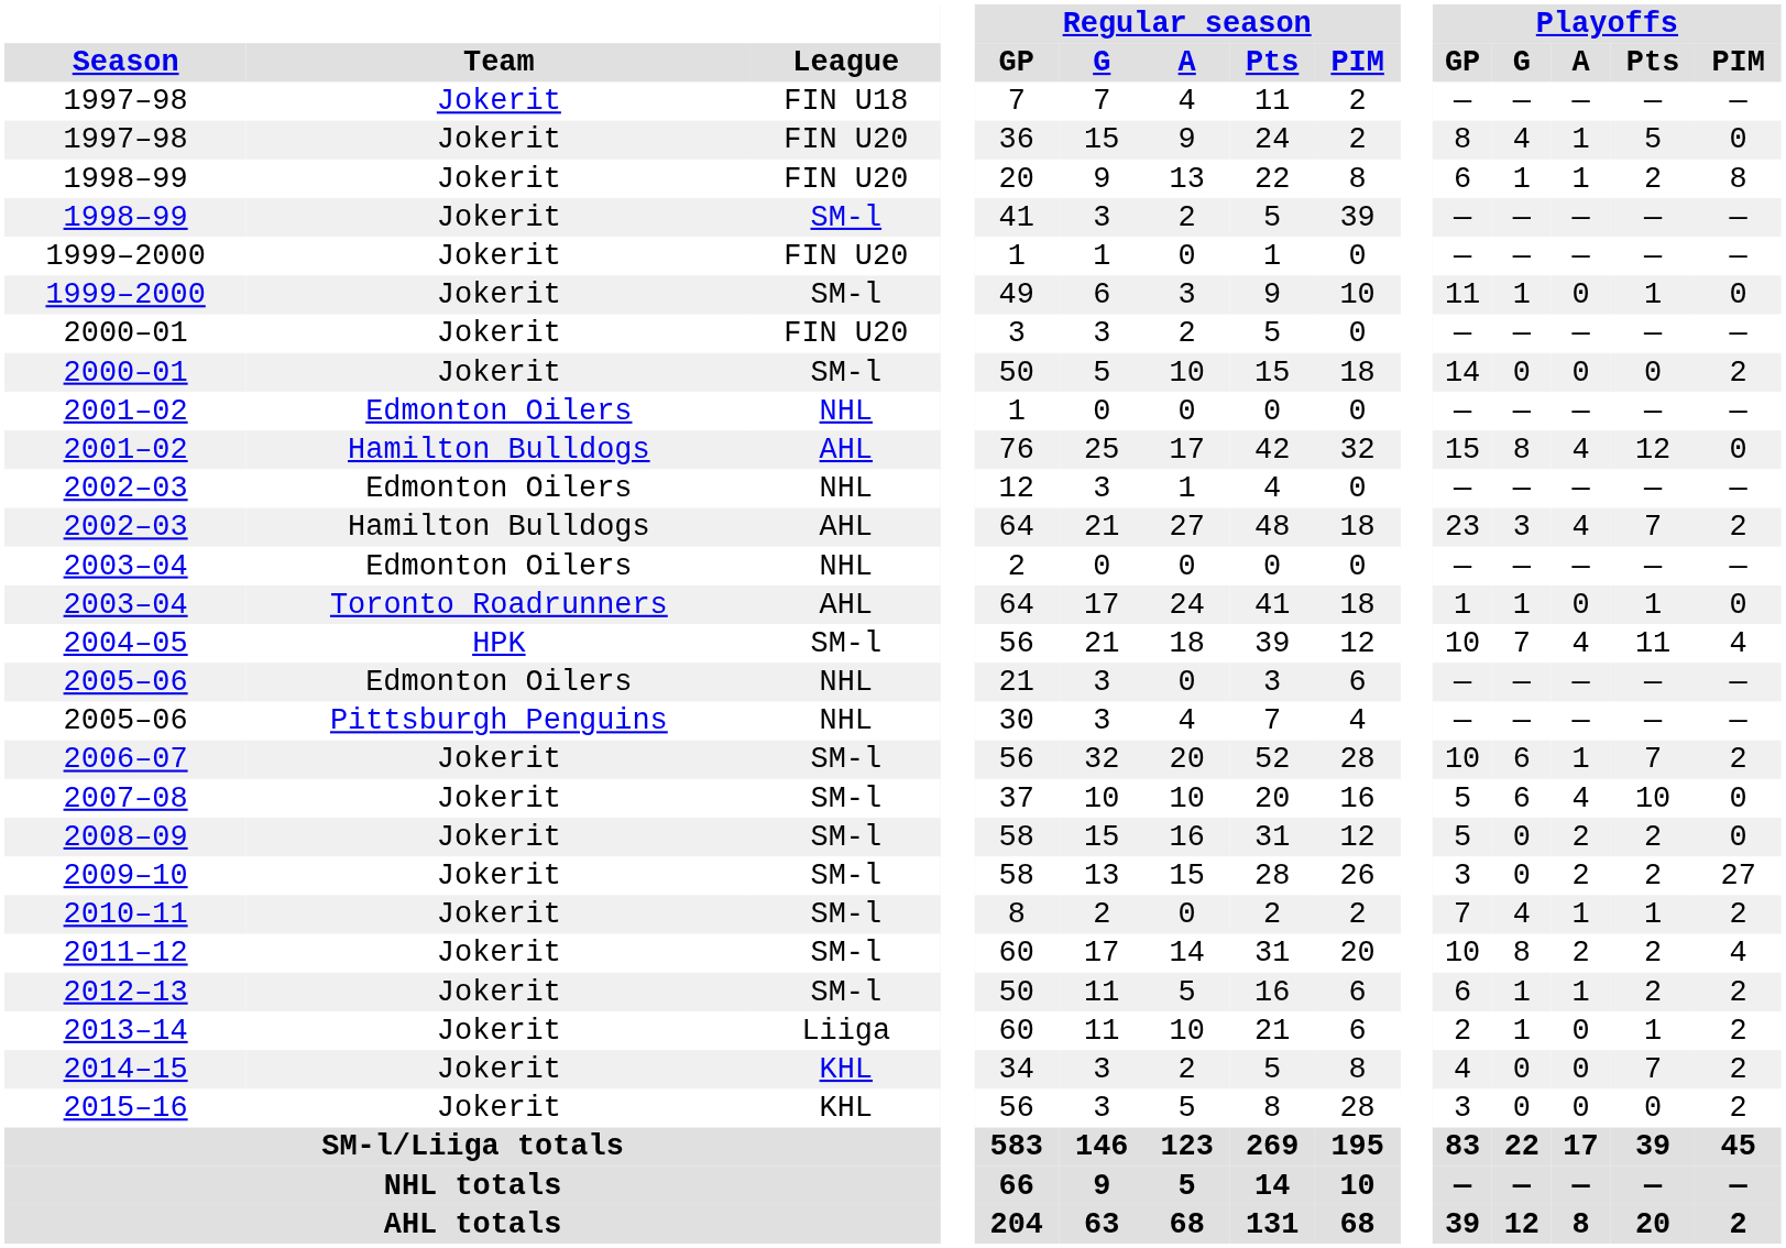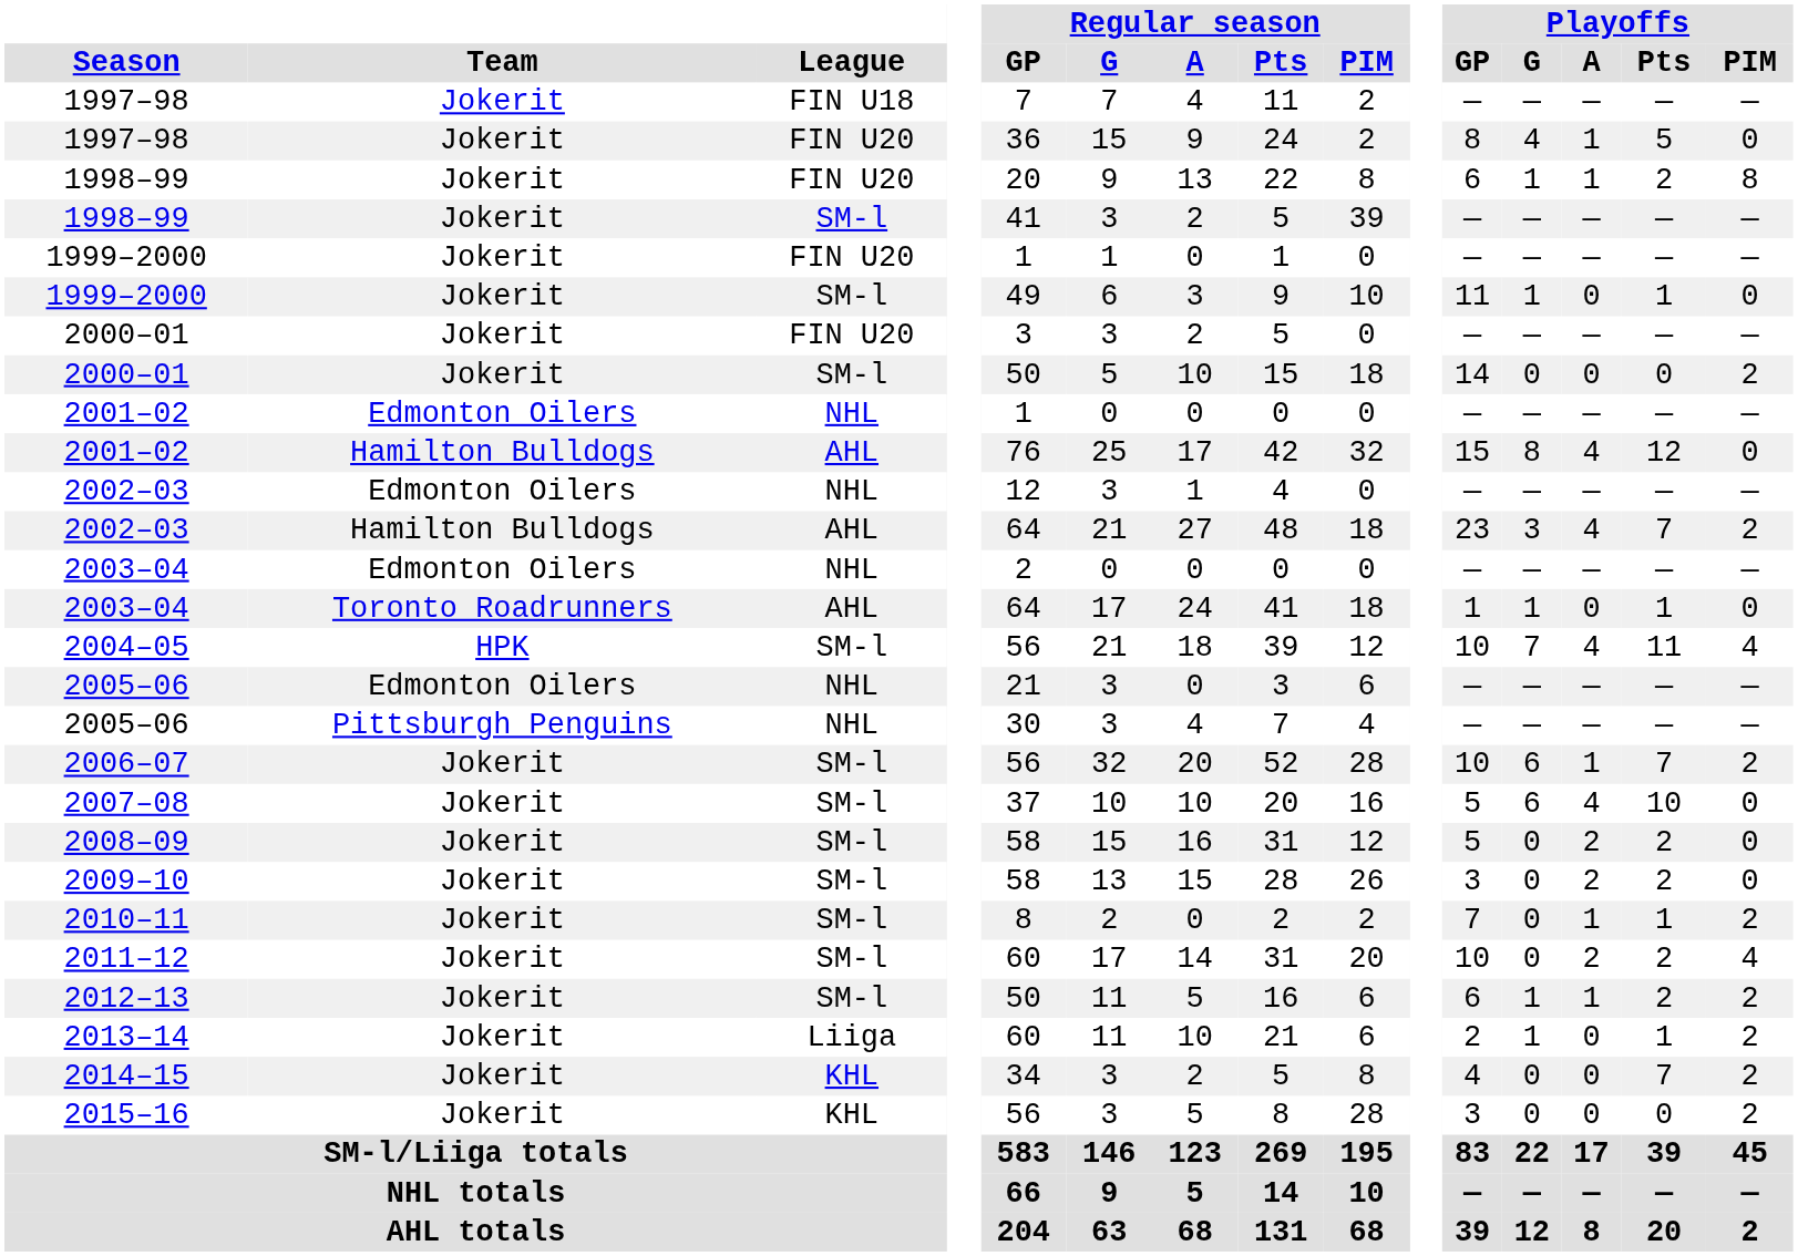 <table border="0" cellpadding="1" cellspacing="0" style="text-align:center; width:60em">
 <tr bgcolor="#e0e0e0">
 <th colspan="3" bgcolor="#ffffff"> </th>
 <th rowspan="99" bgcolor="#ffffff"> </th>
 <th colspan="5"><a href='#'>Regular season</a></th>
 <th rowspan="99" bgcolor="#ffffff"> </th>
 <th colspan="5"><a href='#'>Playoffs</a></th>
 </tr>
 <tr bgcolor="#e0e0e0">
 <th><a href='#'>Season</a></th>
 <th>Team</th>
 <th>League</th>
 <th>GP</th>
 <th><a href='#'>G</a></th>
 <th><a href='#'>A</a></th>
 <th><a href='#'>Pts</a></th>
 <th><a href='#'>PIM</a></th>
 <th>GP</th>
 <th>G</th>
 <th>A</th>
 <th>Pts</th>
 <th>PIM</th>
 </tr>
 <tr>
 <td>1997–98</td>
 <td><a href='#'>Jokerit</a></td>
 <td>FIN U18</td>
 <td>7</td>
 <td>7</td>
 <td>4</td>
 <td>11</td>
 <td>2</td>
 <td>—</td>
 <td>—</td>
 <td>—</td>
 <td>—</td>
 <td>—</td>
 </tr>
 <tr bgcolor="#f0f0f0">
 <td>1997–98</td>
 <td>Jokerit</td>
 <td>FIN U20</td>
 <td>36</td>
 <td>15</td>
 <td>9</td>
 <td>24</td>
 <td>2</td>
 <td>8</td>
 <td>4</td>
 <td>1</td>
 <td>5</td>
 <td>0</td>
 </tr>
 <tr>
 <td>1998–99</td>
 <td>Jokerit</td>
 <td>FIN U20</td>
 <td>20</td>
 <td>9</td>
 <td>13</td>
 <td>22</td>
 <td>8</td>
 <td>6</td>
 <td>1</td>
 <td>1</td>
 <td>2</td>
 <td>8</td>
 </tr>
 <tr bgcolor="#f0f0f0">
 <td><a href='#'>1998–99</a></td>
 <td>Jokerit</td>
 <td><a href='#'>SM-l</a></td>
 <td>41</td>
 <td>3</td>
 <td>2</td>
 <td>5</td>
 <td>39</td>
 <td>—</td>
 <td>—</td>
 <td>—</td>
 <td>—</td>
 <td>—</td>
 </tr>
 <tr>
 <td>1999–2000</td>
 <td>Jokerit</td>
 <td>FIN U20</td>
 <td>1</td>
 <td>1</td>
 <td>0</td>
 <td>1</td>
 <td>0</td>
 <td>—</td>
 <td>—</td>
 <td>—</td>
 <td>—</td>
 <td>—</td>
 </tr>
 <tr bgcolor="#f0f0f0">
 <td><a href='#'>1999–2000</a></td>
 <td>Jokerit</td>
 <td>SM-l</td>
 <td>49</td>
 <td>6</td>
 <td>3</td>
 <td>9</td>
 <td>10</td>
 <td>11</td>
 <td>1</td>
 <td>0</td>
 <td>1</td>
 <td>0</td>
 </tr>
 <tr>
 <td>2000–01</td>
 <td>Jokerit</td>
 <td>FIN U20</td>
 <td>3</td>
 <td>3</td>
 <td>2</td>
 <td>5</td>
 <td>0</td>
 <td>—</td>
 <td>—</td>
 <td>—</td>
 <td>—</td>
 <td>—</td>
 </tr>
 <tr bgcolor="#f0f0f0">
 <td><a href='#'>2000–01</a></td>
 <td>Jokerit</td>
 <td>SM-l</td>
 <td>50</td>
 <td>5</td>
 <td>10</td>
 <td>15</td>
 <td>18</td>
 <td>14</td>
 <td>0</td>
 <td>0</td>
 <td>0</td>
 <td>2</td>
 </tr>
 <tr>
 <td><a href='#'>2001–02</a></td>
 <td><a href='#'>Edmonton Oilers</a></td>
 <td><a href='#'>NHL</a></td>
 <td>1</td>
 <td>0</td>
 <td>0</td>
 <td>0</td>
 <td>0</td>
 <td>—</td>
 <td>—</td>
 <td>—</td>
 <td>—</td>
 <td>—</td>
 </tr>
 <tr bgcolor="#f0f0f0">
 <td><a href='#'>2001–02</a></td>
 <td><a href='#'>Hamilton Bulldogs</a></td>
 <td><a href='#'>AHL</a></td>
 <td>76</td>
 <td>25</td>
 <td>17</td>
 <td>42</td>
 <td>32</td>
 <td>15</td>
 <td>8</td>
 <td>4</td>
 <td>12</td>
 <td>0</td>
 </tr>
 <tr>
 <td><a href='#'>2002–03</a></td>
 <td>Edmonton Oilers</td>
 <td>NHL</td>
 <td>12</td>
 <td>3</td>
 <td>1</td>
 <td>4</td>
 <td>0</td>
 <td>—</td>
 <td>—</td>
 <td>—</td>
 <td>—</td>
 <td>—</td>
 </tr>
 <tr bgcolor="#f0f0f0">
 <td><a href='#'>2002–03</a></td>
 <td>Hamilton Bulldogs</td>
 <td>AHL</td>
 <td>64</td>
 <td>21</td>
 <td>27</td>
 <td>48</td>
 <td>18</td>
 <td>23</td>
 <td>3</td>
 <td>4</td>
 <td>7</td>
 <td>2</td>
 </tr>
 <tr>
 <td><a href='#'>2003–04</a></td>
 <td>Edmonton Oilers</td>
 <td>NHL</td>
 <td>2</td>
 <td>0</td>
 <td>0</td>
 <td>0</td>
 <td>0</td>
 <td>—</td>
 <td>—</td>
 <td>—</td>
 <td>—</td>
 <td>—</td>
 </tr>
 <tr bgcolor="#f0f0f0">
 <td><a href='#'>2003–04</a></td>
 <td><a href='#'>Toronto Roadrunners</a></td>
 <td>AHL</td>
 <td>64</td>
 <td>17</td>
 <td>24</td>
 <td>41</td>
 <td>18</td>
 <td>1</td>
 <td>1</td>
 <td>0</td>
 <td>1</td>
 <td>0</td>
 </tr>
 <tr>
 <td><a href='#'>2004–05</a></td>
 <td><a href='#'>HPK</a></td>
 <td>SM-l</td>
 <td>56</td>
 <td>21</td>
 <td>18</td>
 <td>39</td>
 <td>12</td>
 <td>10</td>
 <td>7</td>
 <td>4</td>
 <td>11</td>
 <td>4</td>
 </tr>
 <tr bgcolor="#f0f0f0">
 <td><a href='#'>2005–06</a></td>
 <td>Edmonton Oilers</td>
 <td>NHL</td>
 <td>21</td>
 <td>3</td>
 <td>0</td>
 <td>3</td>
 <td>6</td>
 <td>—</td>
 <td>—</td>
 <td>—</td>
 <td>—</td>
 <td>—</td>
 </tr>
 <tr>
 <td>2005–06</td>
 <td><a href='#'>Pittsburgh Penguins</a></td>
 <td>NHL</td>
 <td>30</td>
 <td>3</td>
 <td>4</td>
 <td>7</td>
 <td>4</td>
 <td>—</td>
 <td>—</td>
 <td>—</td>
 <td>—</td>
 <td>—</td>
 </tr>
 <tr bgcolor="#f0f0f0">
 <td><a href='#'>2006–07</a></td>
 <td>Jokerit</td>
 <td>SM-l</td>
 <td>56</td>
 <td>32</td>
 <td>20</td>
 <td>52</td>
 <td>28</td>
 <td>10</td>
 <td>6</td>
 <td>1</td>
 <td>7</td>
 <td>2</td>
 </tr>
 <tr>
 <td><a href='#'>2007–08</a></td>
 <td>Jokerit</td>
 <td>SM-l</td>
 <td>37</td>
 <td>10</td>
 <td>10</td>
 <td>20</td>
 <td>16</td>
 <td>5</td>
 <td>6</td>
 <td>4</td>
 <td>10</td>
 <td>0</td>
 </tr>
 <tr bgcolor="#f0f0f0">
 <td><a href='#'>2008–09</a></td>
 <td>Jokerit</td>
 <td>SM-l</td>
 <td>58</td>
 <td>15</td>
 <td>16</td>
 <td>31</td>
 <td>12</td>
 <td>5</td>
 <td>0</td>
 <td>2</td>
 <td>2</td>
 <td>0</td>
 </tr>
 <tr>
 <td><a href='#'>2009–10</a></td>
 <td>Jokerit</td>
 <td>SM-l</td>
 <td>58</td>
 <td>13</td>
 <td>15</td>
 <td>28</td>
 <td>26</td>
 <td>3</td>
 <td>0</td>
 <td>2</td>
 <td>2</td>
-<td>27</td>
+<td>0</td>
 </tr>
 <tr bgcolor="#f0f0f0">
 <td><a href='#'>2010–11</a></td>
 <td>Jokerit</td>
 <td>SM-l</td>
 <td>8</td>
 <td>2</td>
 <td>0</td>
 <td>2</td>
 <td>2</td>
 <td>7</td>
-<td>4</td>
+<td>0</td>
 <td>1</td>
 <td>1</td>
 <td>2</td>
 </tr>
 <tr>
 <td><a href='#'>2011–12</a></td>
 <td>Jokerit</td>
 <td>SM-l</td>
 <td>60</td>
 <td>17</td>
 <td>14</td>
 <td>31</td>
 <td>20</td>
 <td>10</td>
-<td>8</td>
+<td>0</td>
 <td>2</td>
 <td>2</td>
 <td>4</td>
 </tr>
 <tr bgcolor="#f0f0f0">
 <td><a href='#'>2012–13</a></td>
 <td>Jokerit</td>
 <td>SM-l</td>
 <td>50</td>
 <td>11</td>
 <td>5</td>
 <td>16</td>
 <td>6</td>
 <td>6</td>
 <td>1</td>
 <td>1</td>
 <td>2</td>
 <td>2</td>
 </tr>
 <tr>
 <td><a href='#'>2013–14</a></td>
 <td>Jokerit</td>
 <td>Liiga</td>
 <td>60</td>
 <td>11</td>
 <td>10</td>
 <td>21</td>
 <td>6</td>
 <td>2</td>
 <td>1</td>
 <td>0</td>
 <td>1</td>
 <td>2</td>
 </tr>
 <tr bgcolor="#f0f0f0">
 <td><a href='#'>2014–15</a></td>
 <td>Jokerit</td>
 <td><a href='#'>KHL</a></td>
 <td>34</td>
 <td>3</td>
 <td>2</td>
 <td>5</td>
 <td>8</td>
 <td>4</td>
 <td>0</td>
 <td>0</td>
 <td>7</td>
 <td>2</td>
 </tr>
 <tr>
 <td><a href='#'>2015–16</a></td>
 <td>Jokerit</td>
 <td>KHL</td>
 <td>56</td>
 <td>3</td>
 <td>5</td>
 <td>8</td>
 <td>28</td>
 <td>3</td>
 <td>0</td>
 <td>0</td>
 <td>0</td>
 <td>2</td>
 </tr>
 <tr bgcolor="#e0e0e0">
 <th colspan="3">SM-l/Liiga totals</th>
 <th>583</th>
 <th>146</th>
 <th>123</th>
 <th>269</th>
 <th>195</th>
 <th>83</th>
 <th>22</th>
 <th>17</th>
 <th>39</th>
 <th>45</th>
 </tr>
 <tr bgcolor="#e0e0e0">
 <th colspan="3">NHL totals</th>
 <th>66</th>
 <th>9</th>
 <th>5</th>
 <th>14</th>
 <th>10</th>
 <th>—</th>
 <th>—</th>
 <th>—</th>
 <th>—</th>
 <th>—</th>
 </tr>
 <tr bgcolor="#e0e0e0">
 <th colspan="3">AHL totals</th>
 <th>204</th>
 <th>63</th>
 <th>68</th>
 <th>131</th>
 <th>68</th>
 <th>39</th>
 <th>12</th>
 <th>8</th>
 <th>20</th>
 <th>2</th>
 </tr>
 </table>
